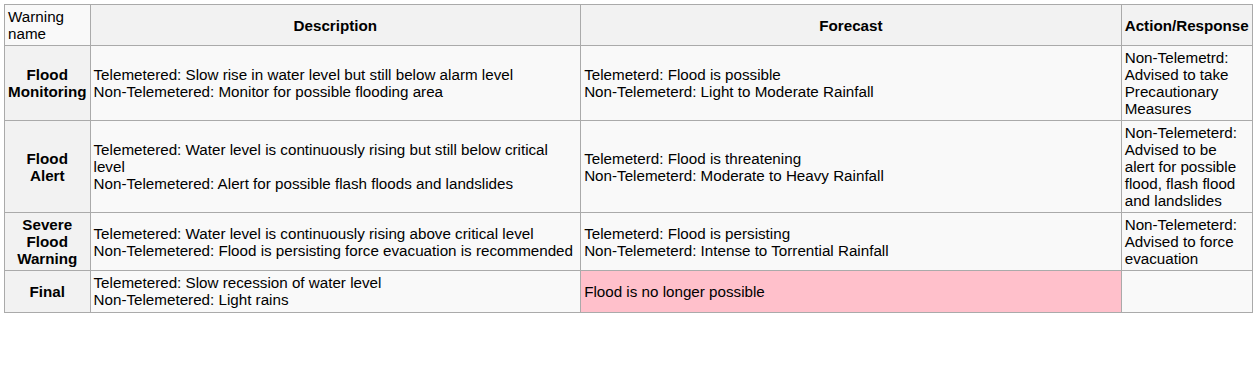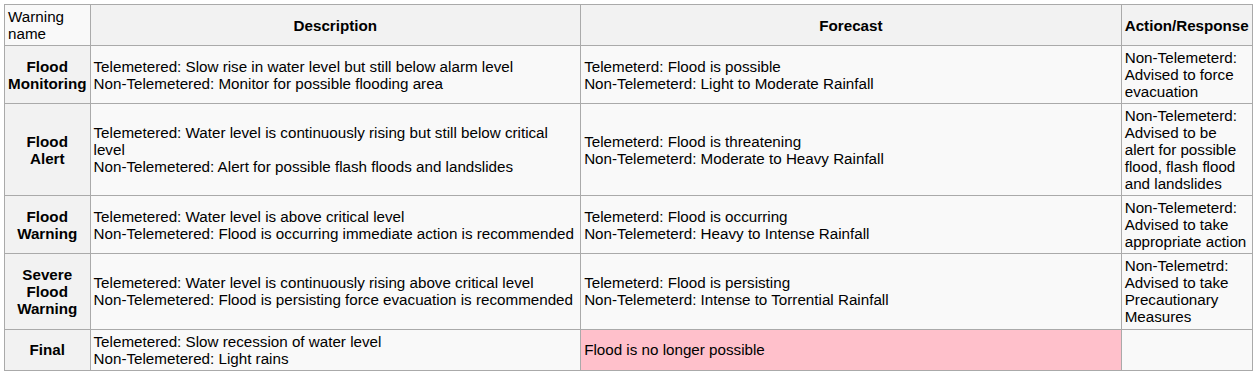 <table class="wikitable" style="text-align:left; font-size:95%;">
 <tr>
 <td ! scope="col" style="width:5%;">Warning name</td>
 <th scope="col" style="width:45%;">Description</th>
 <th scope="col" style="width:50%;">Forecast</th>
 <th scope="col" style="width:50%;">Action/Response</th>
 </tr>
 <tr>
 <th scope="row">Flood Monitoring</th>
 <td>Telemetered: Slow rise in water level but still below alarm level<br>Non-Telemetered: Monitor for possible flooding area</td>
 <td>Telemeterd: Flood is possible<br>Non-Telemeterd: Light to Moderate Rainfall</td>
-<td>Non-Telemetrd: Advised to take Precautionary Measures</td>
+<td>Non-Telemeterd: Advised to force evacuation</td>
 </tr>
 <tr>
 <th scope="row">Flood Alert</th>
 <td>Telemetered: Water level is continuously rising but still below critical level<br>Non-Telemetered: Alert for possible flash floods and landslides</td>
 <td>Telemeterd: Flood is threatening<br>Non-Telemeterd: Moderate to Heavy Rainfall</td>
 <td>Non-Telemeterd: Advised to be alert for possible flood, flash flood and landslides</td>
 </tr>
 <tr>
+<th scope="row">Flood Warning</th>
+<td>Telemetered: Water level is above critical level<br>Non-Telemetered: Flood is occurring immediate action is recommended</td>
+<td>Telemeterd: Flood is occurring<br>Non-Telemeterd: Heavy to Intense Rainfall</td>
+<td>Non-Telemeterd: Advised to take appropriate action</td>
+</tr>
+<tr>
 <th scope="row">Severe Flood Warning</th>
 <td>Telemetered: Water level is continuously rising above critical level<br>Non-Telemetered: Flood is persisting force evacuation is recommended</td>
 <td>Telemeterd: Flood is persisting<br>Non-Telemeterd: Intense to Torrential Rainfall</td>
-<td>Non-Telemeterd: Advised to force evacuation</td>
+<td>Non-Telemetrd: Advised to take Precautionary Measures</td>
 </tr>
 <tr>
 <th scope="row">Final</th>
 <td>Telemetered: Slow recession of water level<br>Non-Telemetered: Light rains</td>
 <td style="background: pink;">Flood is no longer possible</td>
 <td></td>
 </tr>
 </table>
